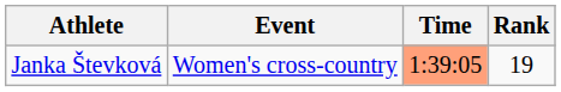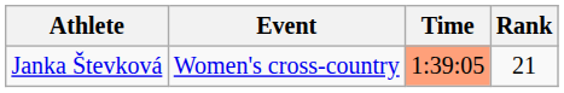 <table class=wikitable style="font-size:90%">
 <tr>
 <th>Athlete</th>
 <th>Event</th>
 <th>Time</th>
 <th>Rank</th>
 </tr>
 <tr align=center>
 <td align=left><a href='#'>Janka Števková</a></td>
 <td align=left><a href='#'>Women's cross-country</a></td>
 <td style="background: lightsalmon;">1:39:05</td>
-<td>19</td>
+<td>21</td>
 </tr>
 </table>
